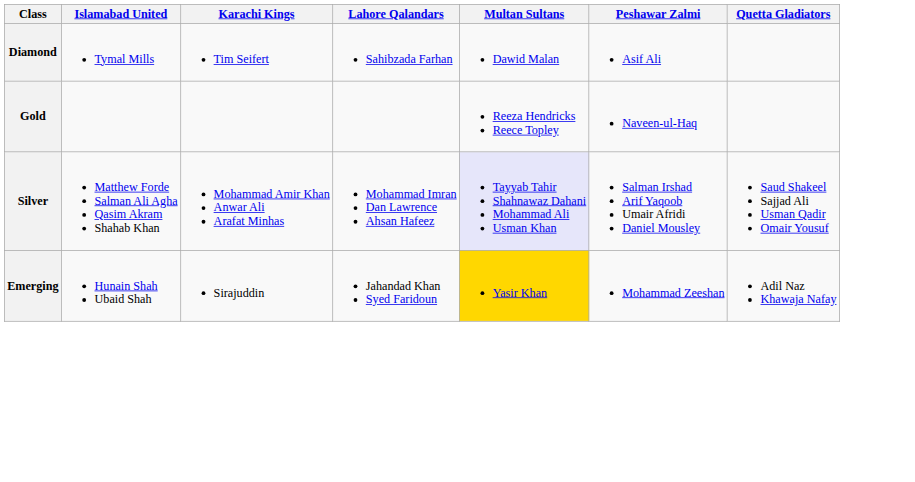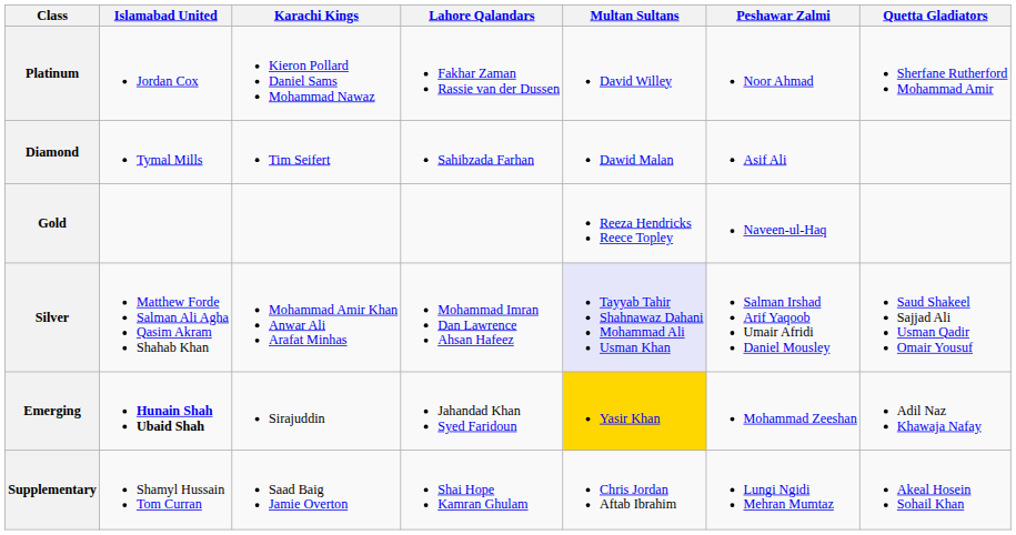 <table class="wikitable">
 <tr>
 <th>Class</th>
 <th><a href='#'>Islamabad United</a></th>
 <th><a href='#'>Karachi Kings</a></th>
 <th><a href='#'>Lahore Qalandars</a></th>
 <th><a href='#'>Multan Sultans</a></th>
 <th><a href='#'>Peshawar Zalmi</a></th>
 <th><a href='#'>Quetta Gladiators</a></th>
+</tr>
+<tr>
+<th>Platinum</th>
+<td><br><ul><li><a href='#'>Jordan Cox</a></li></ul></td>
+<td><br><ul><li><a href='#'>Kieron Pollard</a></li><li><a href='#'>Daniel Sams</a></li><li><a href='#'>Mohammad Nawaz</a></li></ul></td>
+<td><br><ul><li><a href='#'>Fakhar Zaman</a></li><li><a href='#'>Rassie van der Dussen</a></li></ul></td>
+<td><br><ul><li><a href='#'>David Willey</a></li></ul></td>
+<td><br><ul><li><a href='#'>Noor Ahmad</a></li></ul></td>
+<td><br><ul><li><a href='#'>Sherfane Rutherford</a></li><li><a href='#'>Mohammad Amir</a></li></ul></td>
 </tr>
 <tr>
 <th>Diamond</th>
 <td><br><ul><li><a href='#'>Tymal Mills</a></li></ul></td>
 <td><br><ul><li><a href='#'>Tim Seifert</a></li></ul></td>
 <td><br><ul><li><a href='#'>Sahibzada Farhan</a></li></ul></td>
 <td><br><ul><li><a href='#'>Dawid Malan</a></li></ul></td>
 <td><br><ul><li><a href='#'>Asif Ali</a></li></ul></td>
 <td></td>
 </tr>
 <tr>
 <th>Gold</th>
 <td></td>
 <td></td>
 <td></td>
 <td><br><ul><li><a href='#'>Reeza Hendricks</a></li><li><a href='#'>Reece Topley</a></li></ul></td>
 <td><br><ul><li><a href='#'>Naveen-ul-Haq</a></li></ul></td>
 <td></td>
 </tr>
 <tr>
 <th>Silver</th>
 <td><br><ul><li><a href='#'>Matthew Forde</a></li><li><a href='#'>Salman Ali Agha</a></li><li><a href='#'>Qasim Akram</a></li><li>Shahab Khan</li></ul></td>
 <td><br><ul><li><a href='#'>Mohammad Amir Khan</a></li><li><a href='#'>Anwar Ali</a></li><li><a href='#'>Arafat Minhas</a></li></ul></td>
 <td><br><ul><li><a href='#'>Mohammad Imran</a></li><li><a href='#'>Dan Lawrence</a></li><li><a href='#'>Ahsan Hafeez</a></li></ul></td>
 <td style="background: lavender;"><br><ul><li><a href='#'>Tayyab Tahir</a></li><li><a href='#'>Shahnawaz Dahani</a></li><li><a href='#'>Mohammad Ali</a></li><li><a href='#'>Usman Khan</a></li></ul></td>
 <td><br><ul><li><a href='#'>Salman Irshad</a></li><li><a href='#'>Arif Yaqoob</a></li><li>Umair Afridi</li><li><a href='#'>Daniel Mousley</a></li></ul></td>
 <td><br><ul><li><a href='#'>Saud Shakeel</a></li><li>Sajjad Ali</li><li><a href='#'>Usman Qadir</a></li><li><a href='#'>Omair Yousuf</a></li></ul></td>
 </tr>
 <tr>
 <th>Emerging</th>
-<td><br><ul><li><a href='#'>Hunain Shah</a></li><li>Ubaid Shah</li></ul></td>
+<td><strong><br><ul><li><a href='#'>Hunain Shah</a></li><li>Ubaid Shah</li></ul></strong></td>
 <td><br><ul><li>Sirajuddin</li></ul></td>
 <td><br><ul><li>Jahandad Khan</li><li><a href='#'>Syed Faridoun</a></li></ul></td>
 <td style="background: gold;"><br><ul><li><a href='#'>Yasir Khan</a></li></ul></td>
 <td><br><ul><li><a href='#'>Mohammad Zeeshan</a></li></ul></td>
 <td><br><ul><li>Adil Naz</li><li><a href='#'>Khawaja Nafay</a></li></ul></td>
 </tr>
+<tr>
+<th>Supplementary</th>
+<td><br><ul><li>Shamyl Hussain</li><li><a href='#'>Tom Curran</a></li></ul></td>
+<td><br><ul><li>Saad Baig</li><li><a href='#'>Jamie Overton</a></li></ul></td>
+<td><br><ul><li><a href='#'>Shai Hope</a></li><li><a href='#'>Kamran Ghulam</a></li></ul></td>
+<td><br><ul><li><a href='#'>Chris Jordan</a></li><li>Aftab Ibrahim</li></ul></td>
+<td><br><ul><li><a href='#'>Lungi Ngidi</a></li><li><a href='#'>Mehran Mumtaz</a></li></ul></td>
+<td><br><ul><li><a href='#'>Akeal Hosein</a></li><li><a href='#'>Sohail Khan</a></li></ul></td>
+</tr>
 </table>
